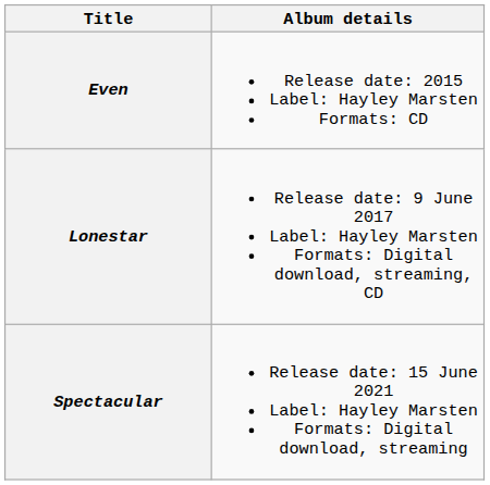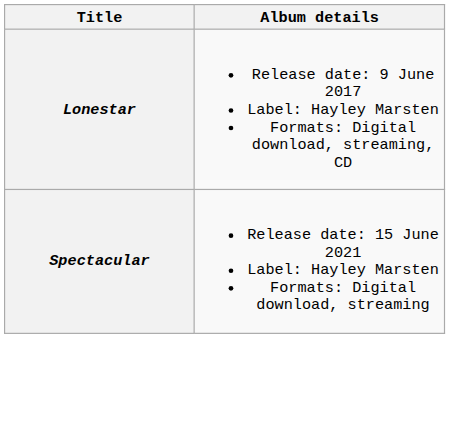 <table class="wikitable plainrowheaders" style="text-align:center;">
 <tr>
 <th scope="col" rowspan="1" style="width:12em;">Title</th>
 <th scope="col" rowspan="1" style="width:16em;">Album details</th>
-</tr>
-<tr>
-<th scope="row"><em>Even</em></th>
-<td><br><ul><li>Release date: 2015</li><li>Label: Hayley Marsten</li><li>Formats: CD</li></ul></td>
 </tr>
 <tr>
 <th scope="row"><em>Lonestar</em></th>
 <td><br><ul><li>Release date: 9 June 2017</li><li>Label: Hayley Marsten</li><li>Formats: Digital download, streaming, CD</li></ul></td>
 </tr>
 <tr>
 <th scope="row"><em>Spectacular</em></th>
 <td><br><ul><li>Release date: 15 June 2021</li><li>Label: Hayley Marsten</li><li>Formats: Digital download, streaming</li></ul></td>
 </tr>
 </table>
